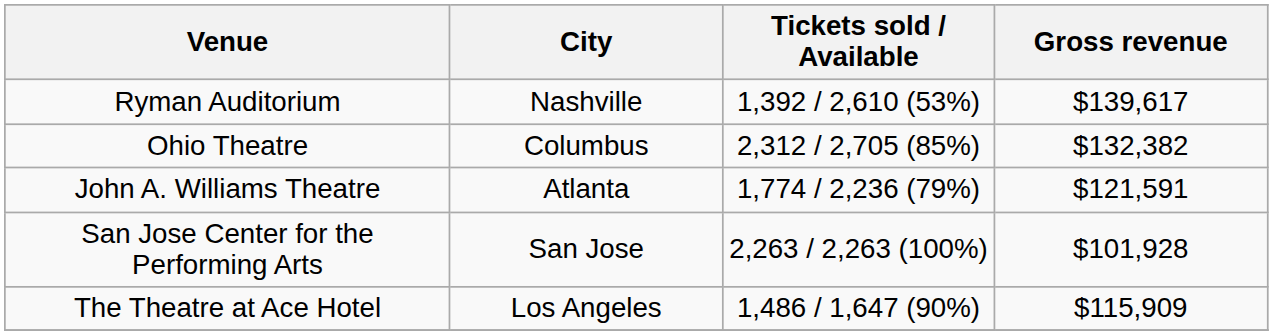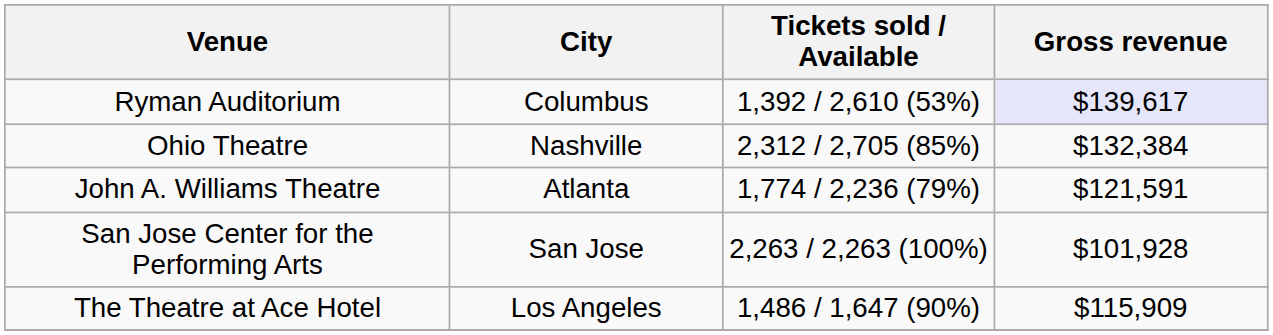 <table class="wikitable" style="text-align:center">
 <tr>
 <th style="width:250px;">Venue</th>
 <th style="width:150px;">City</th>
 <th style="width:150px;">Tickets sold / Available</th>
 <th style="width:150px;">Gross revenue</th>
 </tr>
 <tr>
 <td>Ryman Auditorium</td>
-<td>Nashville</td>
+<td>Columbus</td>
 <td>1,392 / 2,610 (53%)</td>
-<td>$139,617</td>
+<td style="background: lavender;">$139,617</td>
 </tr>
 <tr>
 <td>Ohio Theatre</td>
-<td>Columbus</td>
+<td>Nashville</td>
 <td>2,312 / 2,705 (85%)</td>
-<td>$132,382</td>
+<td>$132,384</td>
 </tr>
 <tr>
 <td>John A. Williams Theatre</td>
 <td>Atlanta</td>
 <td>1,774 / 2,236 (79%)</td>
 <td>$121,591</td>
 </tr>
 <tr>
 <td>San Jose Center for the Performing Arts</td>
 <td>San Jose</td>
 <td>2,263 / 2,263 (100%)</td>
 <td>$101,928</td>
 </tr>
 <tr>
 <td>The Theatre at Ace Hotel</td>
 <td>Los Angeles</td>
 <td>1,486 / 1,647 (90%)</td>
 <td>$115,909</td>
 </tr>
 <tr>
 </tr>
 </table>
